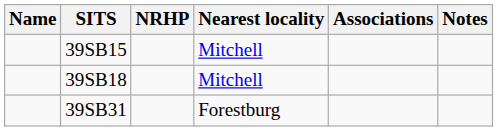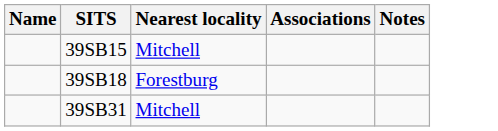 <table class="wikitable sortable">
 <tr>
 <th scope="col">Name</th>
 <th scope="col">SITS</th>
-<th scope="col">NRHP</th>
 <th scope="col">Nearest locality</th>
 <th scope="col">Associations</th>
 <th scope="col" class="unsortable">Notes</th>
 </tr>
 <tr>
 <td></td>
 <td>39SB15</td>
-<td></td>
 <td><a href='#'>Mitchell</a></td>
 <td></td>
 <td></td>
 </tr>
 <tr>
 <td></td>
 <td>39SB18</td>
-<td></td>
-<td><a href='#'>Mitchell</a></td>
+<td><a href='#'>Forestburg</a></td>
 <td></td>
 <td></td>
 </tr>
 <tr>
 <td></td>
 <td>39SB31</td>
-<td></td>
-<td>Forestburg</td>
+<td><a href='#'>Mitchell</a></td>
 <td></td>
 <td></td>
 </tr>
 </table>
